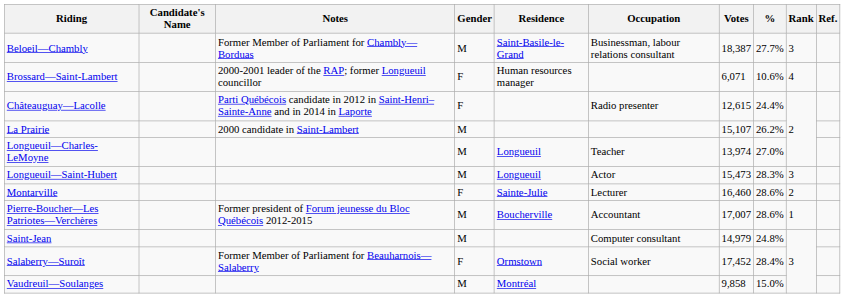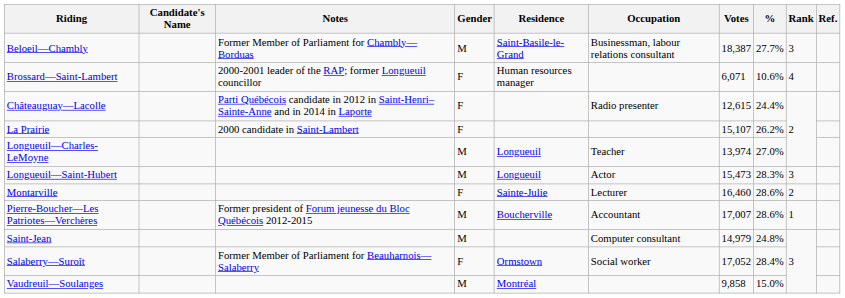 <table class="wikitable sortable">
 <tr>
 <th>Riding</th>
 <th>Candidate's Name</th>
 <th>Notes</th>
 <th>Gender</th>
 <th>Residence</th>
 <th>Occupation</th>
 <th>Votes</th>
 <th>%</th>
 <th>Rank</th>
 <th>Ref.</th>
 </tr>
 <tr>
 <td><a href='#'>Beloeil—Chambly</a></td>
 <td></td>
 <td>Former Member of Parliament for <a href='#'>Chambly—Borduas</a></td>
 <td>M</td>
 <td><a href='#'>Saint-Basile-le-Grand</a></td>
 <td>Businessman, labour relations consultant</td>
 <td>18,387</td>
 <td>27.7%</td>
 <td>3</td>
 <td></td>
 </tr>
 <tr>
 <td><a href='#'>Brossard—Saint-Lambert</a></td>
 <td></td>
 <td>2000-2001 leader of the <a href='#'>RAP</a>; former <a href='#'>Longueuil</a> councillor</td>
 <td>F</td>
 <td>Human resources manager</td>
 <td></td>
 <td>6,071</td>
 <td>10.6%</td>
 <td>4</td>
 <td></td>
 </tr>
 <tr>
 <td><a href='#'>Châteauguay—Lacolle</a></td>
 <td></td>
 <td><a href='#'>Parti Québécois</a> candidate in 2012 in <a href='#'>Saint-Henri–Sainte-Anne</a> and in 2014 in <a href='#'>Laporte</a></td>
 <td>F</td>
 <td></td>
 <td>Radio presenter</td>
 <td>12,615</td>
 <td>24.4%</td>
 <td rowspan="3">2</td>
 <td></td>
 </tr>
 <tr>
 <td><a href='#'>La Prairie</a></td>
 <td></td>
 <td>2000 candidate in <a href='#'>Saint-Lambert</a></td>
-<td>M</td>
+<td>F</td>
 <td></td>
 <td></td>
 <td>15,107</td>
 <td>26.2%</td>
 <td></td>
 </tr>
 <tr>
 <td><a href='#'>Longueuil—Charles-LeMoyne</a></td>
 <td></td>
 <td></td>
 <td>M</td>
 <td><a href='#'>Longueuil</a></td>
 <td>Teacher</td>
 <td>13,974</td>
 <td>27.0%</td>
 <td></td>
 </tr>
 <tr>
 <td><a href='#'>Longueuil—Saint-Hubert</a></td>
 <td></td>
 <td></td>
 <td>M</td>
 <td><a href='#'>Longueuil</a></td>
 <td>Actor</td>
 <td>15,473</td>
 <td>28.3%</td>
 <td>3</td>
 <td></td>
 </tr>
 <tr>
 <td><a href='#'>Montarville</a></td>
 <td></td>
 <td></td>
 <td>F</td>
 <td><a href='#'>Sainte-Julie</a></td>
 <td>Lecturer</td>
 <td>16,460</td>
 <td>28.6%</td>
 <td>2</td>
 <td></td>
 </tr>
 <tr>
 <td><a href='#'>Pierre-Boucher—Les Patriotes—Verchères</a></td>
 <td></td>
 <td>Former president of <a href='#'>Forum jeunesse du Bloc Québécois</a> 2012-2015</td>
 <td>M</td>
 <td><a href='#'>Boucherville</a></td>
 <td>Accountant</td>
 <td>17,007</td>
 <td>28.6%</td>
 <td>1</td>
 <td></td>
 </tr>
 <tr>
 <td><a href='#'>Saint-Jean</a></td>
 <td></td>
 <td></td>
 <td>M</td>
 <td></td>
 <td>Computer consultant</td>
 <td>14,979</td>
 <td>24.8%</td>
 <td rowspan="3">3</td>
 <td></td>
 </tr>
 <tr>
 <td><a href='#'>Salaberry—Suroît</a></td>
 <td></td>
 <td>Former Member of Parliament for <a href='#'>Beauharnois—Salaberry</a></td>
 <td>F</td>
 <td><a href='#'>Ormstown</a></td>
 <td>Social worker</td>
-<td>17,452</td>
+<td>17,052</td>
 <td>28.4%</td>
 <td></td>
 </tr>
 <tr>
 <td><a href='#'>Vaudreuil—Soulanges</a></td>
 <td></td>
 <td></td>
 <td>M</td>
 <td><a href='#'>Montréal</a></td>
 <td></td>
 <td>9,858</td>
 <td>15.0%</td>
 <td></td>
 </tr>
 </table>
